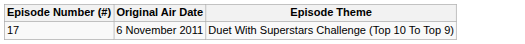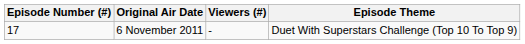 <table class="wikitable">
 <tr>
 <th>Episode Number (#)</th>
 <th>Original Air Date</th>
+<th>Viewers (#)</th>
 <th>Episode Theme</th>
 </tr>
 <tr>
 <td>17</td>
 <td>6 November 2011</td>
+<td>-</td>
 <td>Duet With Superstars Challenge (Top 10 To Top 9)</td>
 </tr>
 </table>
